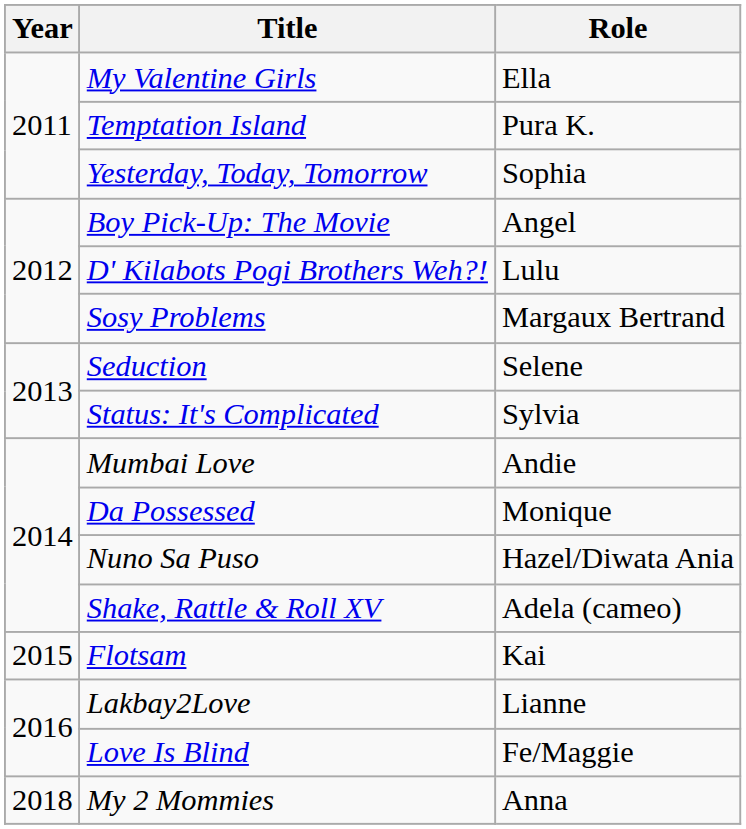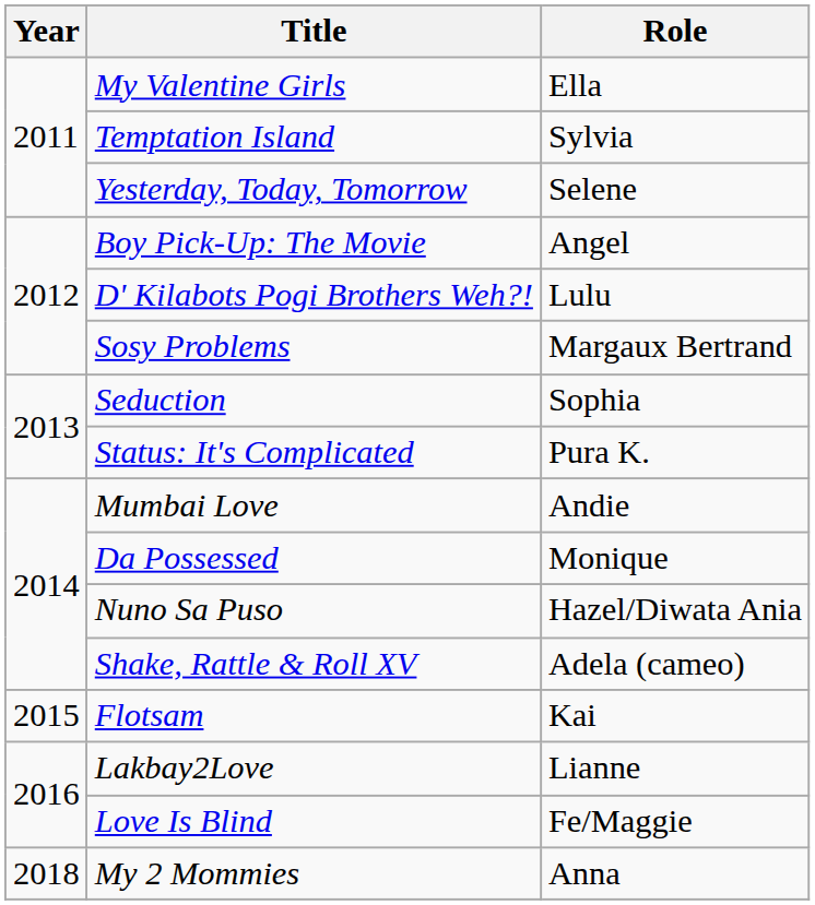 <table class="wikitable sortable">
 <tr>
 <th>Year</th>
 <th>Title</th>
 <th>Role</th>
 </tr>
 <tr>
 <td rowspan="3">2011</td>
 <td><em><a href='#'>My Valentine Girls</a></em></td>
 <td>Ella</td>
 </tr>
 <tr>
 <td><em><a href='#'>Temptation Island</a></em></td>
-<td>Pura K.</td>
+<td>Sylvia</td>
 </tr>
 <tr>
 <td><em><a href='#'>Yesterday, Today, Tomorrow</a></em></td>
-<td>Sophia</td>
+<td>Selene</td>
 </tr>
 <tr>
 <td rowspan=3>2012</td>
 <td><em><a href='#'>Boy Pick-Up: The Movie</a></em></td>
 <td>Angel</td>
 </tr>
 <tr>
 <td><em><a href='#'>D' Kilabots Pogi Brothers Weh?!</a></em></td>
 <td>Lulu</td>
 </tr>
 <tr>
 <td><em><a href='#'>Sosy Problems</a></em></td>
 <td>Margaux Bertrand</td>
 </tr>
 <tr>
 <td rowspan="2">2013</td>
 <td><em><a href='#'>Seduction</a></em></td>
-<td>Selene</td>
+<td>Sophia</td>
 </tr>
 <tr>
 <td><em><a href='#'>Status: It's Complicated</a></em></td>
-<td>Sylvia</td>
+<td>Pura K.</td>
 </tr>
 <tr>
 <td rowspan="4">2014</td>
 <td><em>Mumbai Love</em></td>
 <td>Andie</td>
 </tr>
 <tr>
 <td><em><a href='#'>Da Possessed</a></em></td>
 <td>Monique</td>
 </tr>
 <tr>
 <td><em>Nuno Sa Puso</em></td>
 <td>Hazel/Diwata Ania</td>
 </tr>
 <tr>
 <td><em><a href='#'>Shake, Rattle & Roll XV</a></em></td>
 <td>Adela (cameo)</td>
 </tr>
 <tr>
 <td>2015</td>
 <td><em><a href='#'>Flotsam</a></em></td>
 <td>Kai</td>
 </tr>
 <tr>
 <td rowspan="2">2016</td>
 <td><em>Lakbay2Love</em></td>
 <td>Lianne</td>
 </tr>
 <tr>
 <td><em><a href='#'>Love Is Blind</a></em></td>
 <td>Fe/Maggie</td>
 </tr>
 <tr>
 <td>2018</td>
 <td><em>My 2 Mommies</em></td>
 <td>Anna</td>
 </tr>
 </table>
